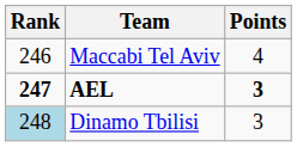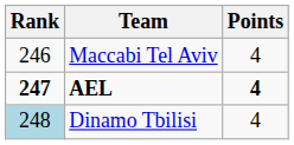 <table class="wikitable">
 <tr>
 <th>Rank</th>
 <th>Team</th>
 <th>Points</th>
 </tr>
 <tr>
 <td align=center>246</td>
 <td> <a href='#'>Maccabi Tel Aviv</a></td>
 <td align=center>4</td>
 </tr>
 <tr>
 <td align=center><strong>247</strong></td>
 <td><strong> AEL</strong></td>
-<td align=center><strong>3</strong></td>
+<td align=center><strong>4</strong></td>
 </tr>
 <tr>
 <td align=center style="background: lightblue;">248</td>
 <td> <a href='#'>Dinamo Tbilisi</a></td>
-<td align=center>3</td>
+<td align=center>4</td>
 </tr>
 </table>
